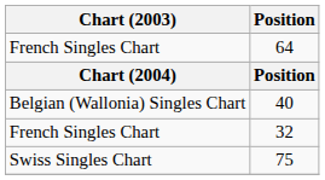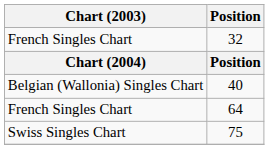 <table class="wikitable sortable">
 <tr>
 <th>Chart (2003)</th>
 <th>Position</th>
 </tr>
 <tr>
 <td>French Singles Chart</td>
-<td align="center">64</td>
+<td align="center">32</td>
 </tr>
 <tr>
 <th>Chart (2004)</th>
 <th>Position</th>
 </tr>
 <tr>
 <td>Belgian (Wallonia) Singles Chart</td>
 <td align="center">40</td>
 </tr>
 <tr>
 <td>French Singles Chart</td>
-<td align="center">32</td>
+<td align="center">64</td>
 </tr>
 <tr>
 <td>Swiss Singles Chart</td>
 <td align="center">75</td>
 </tr>
 <tr>
 </tr>
 </table>
